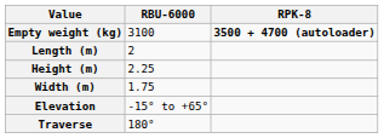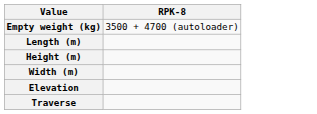 <table class=wikitable>
 <tr>
 <th>Value</th>
-<th>RBU-6000</th>
 <th>RPK-8</th>
 </tr>
 <tr>
 <th>Empty weight (kg)</th>
-<td>3100</td>
-<td><strong>3500 + 4700 (autoloader)</strong></td>
+<td>3500 + 4700 (autoloader)</td>
 </tr>
 <tr>
 <th>Length (m)</th>
-<td>2</td>
 <td></td>
 </tr>
 <tr>
 <th>Height (m)</th>
-<td>2.25</td>
 <td></td>
 </tr>
 <tr>
 <th>Width (m)</th>
-<td>1.75</td>
 <td></td>
 </tr>
 <tr>
 <th>Elevation</th>
-<td>-15° to +65°</td>
 <td></td>
 </tr>
 <tr>
 <th>Traverse</th>
-<td>180°</td>
 <td></td>
 </tr>
 </table>
